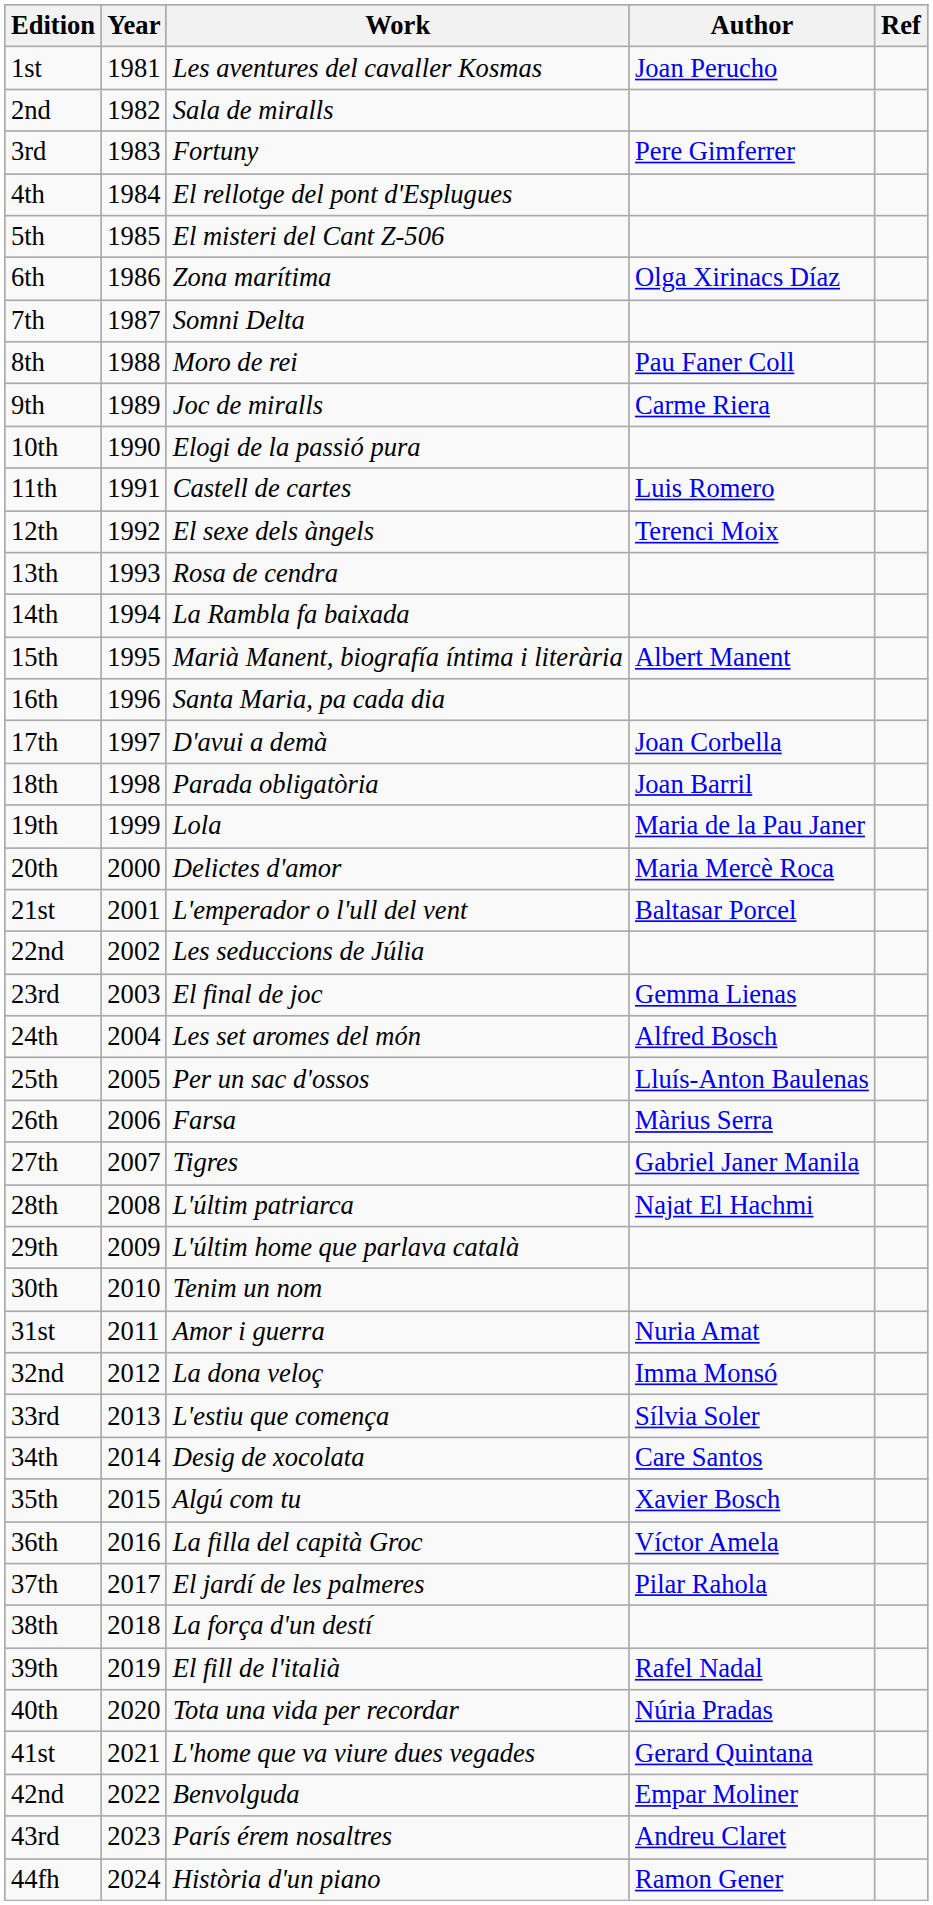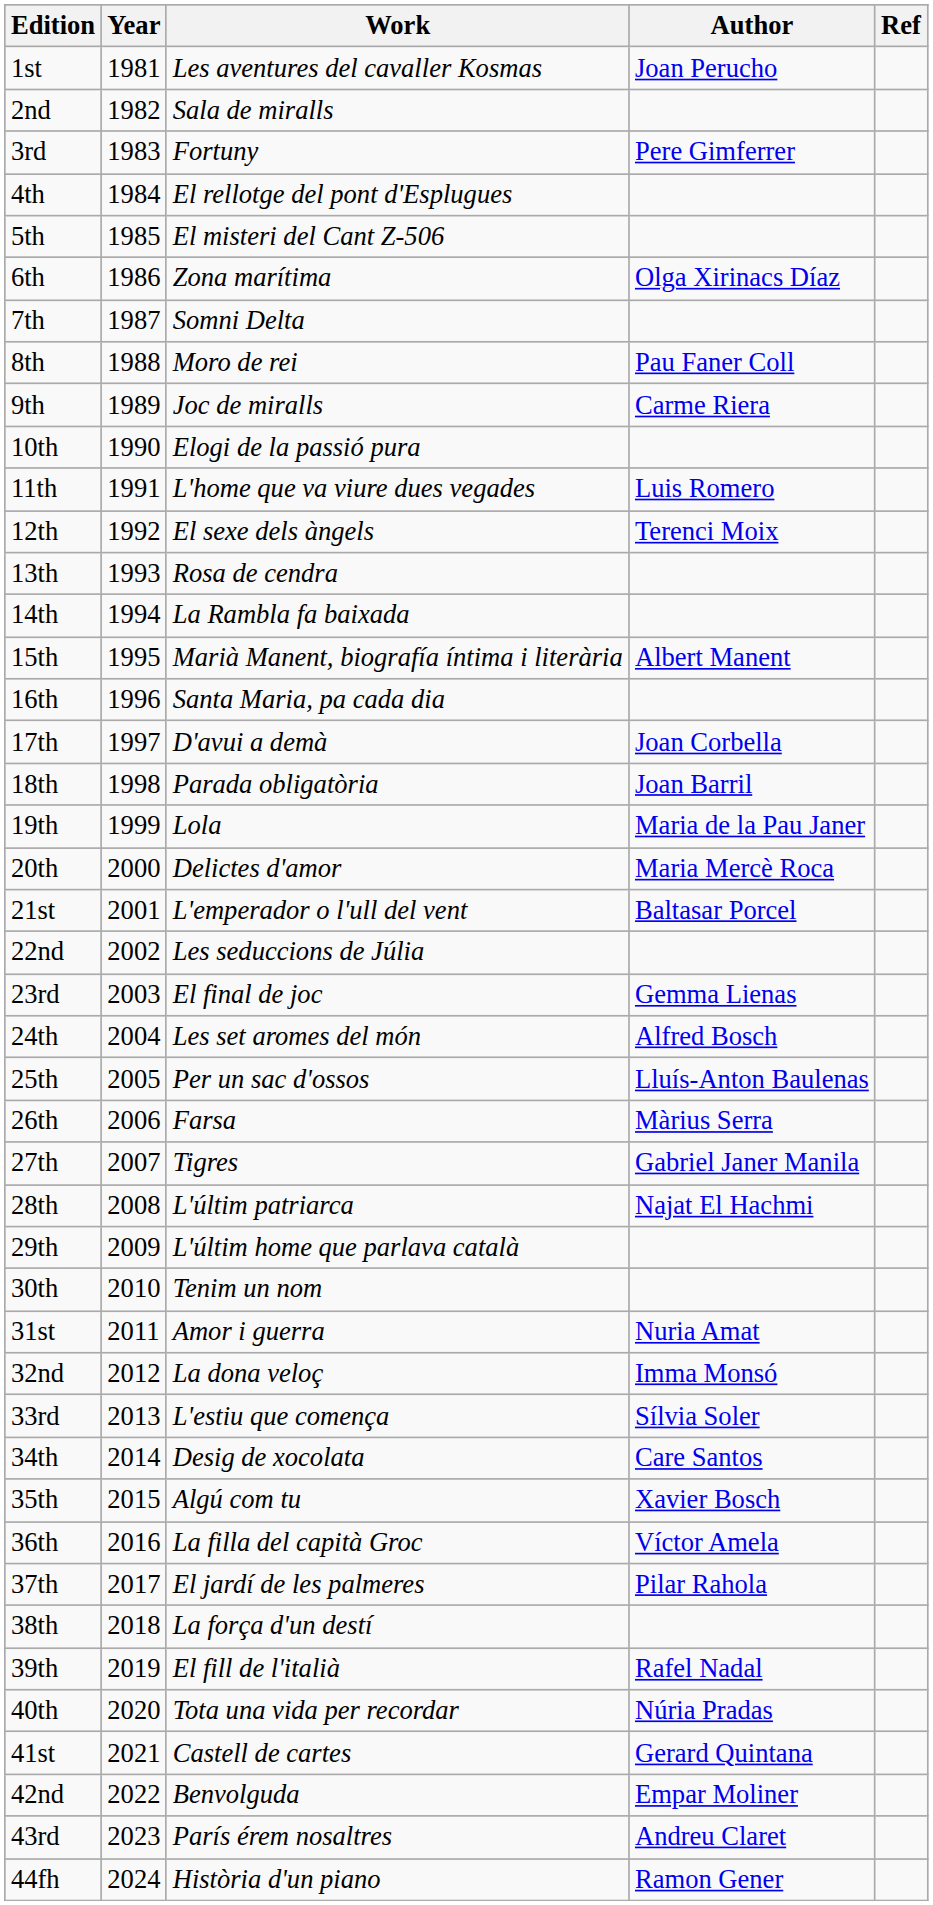 <table class="wikitable">
 <tr>
 <th>Edition</th>
 <th>Year</th>
 <th>Work</th>
 <th>Author</th>
 <th>Ref</th>
 </tr>
 <tr>
 <td>1st</td>
 <td>1981</td>
 <td align="left"><em>Les aventures del cavaller Kosmas</em></td>
 <td align="left"><a href='#'>Joan Perucho</a></td>
 <td align="center"></td>
 </tr>
 <tr>
 <td>2nd</td>
 <td>1982</td>
 <td align="left"><em>Sala de miralls</em></td>
 <td align="left"></td>
 <td align="center"></td>
 </tr>
 <tr>
 <td>3rd</td>
 <td>1983</td>
 <td align="left"><em>Fortuny</em></td>
 <td align="left"><a href='#'>Pere Gimferrer</a></td>
 <td align="center"></td>
 </tr>
 <tr>
 <td>4th</td>
 <td>1984</td>
 <td align="left"><em>El rellotge del pont d'Esplugues</em></td>
 <td align="left"></td>
 <td align="center"></td>
 </tr>
 <tr>
 <td>5th</td>
 <td>1985</td>
 <td align="left"><em>El misteri del Cant Z-506</em></td>
 <td align="left"></td>
 <td align="center"></td>
 </tr>
 <tr>
 <td>6th</td>
 <td>1986</td>
 <td align="left"><em>Zona marítima</em></td>
 <td align="left"><a href='#'>Olga Xirinacs Díaz</a></td>
 <td align="center"></td>
 </tr>
 <tr>
 <td>7th</td>
 <td>1987</td>
 <td align="left"><em>Somni Delta</em></td>
 <td align="left"></td>
 <td align="center"></td>
 </tr>
 <tr>
 <td>8th</td>
 <td>1988</td>
 <td align="left"><em>Moro de rei</em></td>
 <td align="left"><a href='#'>Pau Faner Coll</a></td>
 <td align="center"></td>
 </tr>
 <tr>
 <td>9th</td>
 <td>1989</td>
 <td align="left"><em>Joc de miralls</em></td>
 <td align="left"><a href='#'>Carme Riera</a></td>
 <td align="center"></td>
 </tr>
 <tr>
 <td>10th</td>
 <td>1990</td>
 <td align="left"><em>Elogi de la passió pura</em></td>
 <td align="left"></td>
 <td align="center"></td>
 </tr>
 <tr>
 <td>11th</td>
 <td>1991</td>
-<td align="left"><em>Castell de cartes</em></td>
+<td><em>L'home que va viure dues vegades</em></td>
 <td align="left"><a href='#'>Luis Romero</a></td>
 <td align="center"></td>
 </tr>
 <tr>
 <td>12th</td>
 <td>1992</td>
 <td align="left"><em>El sexe dels àngels</em></td>
 <td align="left"><a href='#'>Terenci Moix</a></td>
 <td align="center"></td>
 </tr>
 <tr>
 <td>13th</td>
 <td>1993</td>
 <td align="left"><em>Rosa de cendra</em></td>
 <td align="left"></td>
 <td align="center"></td>
 </tr>
 <tr>
 <td>14th</td>
 <td>1994</td>
 <td align="left"><em>La Rambla fa baixada</em></td>
 <td align="left"></td>
 <td align="center"></td>
 </tr>
 <tr>
 <td>15th</td>
 <td>1995</td>
 <td align="left"><em>Marià Manent, biografía íntima i literària</em></td>
 <td align="left"><a href='#'>Albert Manent</a></td>
 <td align="center"></td>
 </tr>
 <tr>
 <td>16th</td>
 <td>1996</td>
 <td align="left"><em>Santa Maria, pa cada dia</em></td>
 <td align="left"></td>
 <td align="center"></td>
 </tr>
 <tr>
 <td>17th</td>
 <td>1997</td>
 <td align="left"><em>D'avui a demà</em></td>
 <td align="left"><a href='#'>Joan Corbella</a></td>
 <td align="center"></td>
 </tr>
 <tr>
 <td>18th</td>
 <td>1998</td>
 <td align="left"><em>Parada obligatòria</em></td>
 <td align="left"><a href='#'>Joan Barril</a></td>
 <td align="center"></td>
 </tr>
 <tr>
 <td>19th</td>
 <td>1999</td>
 <td align="left"><em>Lola</em></td>
 <td align="left"><a href='#'>Maria de la Pau Janer</a></td>
 <td align="center"></td>
 </tr>
 <tr>
 <td>20th</td>
 <td>2000</td>
 <td align="left"><em>Delictes d'amor</em></td>
 <td align="left"><a href='#'>Maria Mercè Roca</a></td>
 <td align="center"></td>
 </tr>
 <tr>
 <td>21st</td>
 <td>2001</td>
 <td align="left"><em>L'emperador o l'ull del vent</em></td>
 <td align="left"><a href='#'>Baltasar Porcel</a></td>
 <td align="center"></td>
 </tr>
 <tr>
 <td>22nd</td>
 <td>2002</td>
 <td align="left"><em>Les seduccions de Júlia</em></td>
 <td align="left"></td>
 <td align="center"></td>
 </tr>
 <tr>
 <td>23rd</td>
 <td>2003</td>
 <td align="left"><em>El final de joc</em></td>
 <td align="left"><a href='#'>Gemma Lienas</a></td>
 <td align="center"></td>
 </tr>
 <tr>
 <td>24th</td>
 <td>2004</td>
 <td align="left"><em>Les set aromes del món</em></td>
 <td align="left"><a href='#'>Alfred Bosch</a></td>
 <td align="center"></td>
 </tr>
 <tr>
 <td>25th</td>
 <td>2005</td>
 <td align="left"><em>Per un sac d'ossos</em></td>
 <td align="left"><a href='#'>Lluís-Anton Baulenas</a></td>
 <td align="center"></td>
 </tr>
 <tr>
 <td>26th</td>
 <td>2006</td>
 <td align="left"><em>Farsa</em></td>
 <td align="left"><a href='#'>Màrius Serra</a></td>
 <td align="center"></td>
 </tr>
 <tr>
 <td>27th</td>
 <td>2007</td>
 <td align="left"><em>Tigres</em></td>
 <td align="left"><a href='#'>Gabriel Janer Manila</a></td>
 <td align="center"></td>
 </tr>
 <tr>
 <td>28th</td>
 <td>2008</td>
 <td align="left"><em>L'últim patriarca</em></td>
 <td align="left"><a href='#'>Najat El Hachmi</a></td>
 <td align="center"></td>
 </tr>
 <tr>
 <td>29th</td>
 <td>2009</td>
 <td align="left"><em>L'últim home que parlava català</em></td>
 <td align="left"></td>
 <td align="center"></td>
 </tr>
 <tr>
 <td>30th</td>
 <td>2010</td>
 <td align="left"><em>Tenim un nom</em></td>
 <td align="left"></td>
 <td align="center"></td>
 </tr>
 <tr>
 <td>31st</td>
 <td>2011</td>
 <td align="left"><em>Amor i guerra</em></td>
 <td align="left"><a href='#'>Nuria Amat</a></td>
 <td align="center"></td>
 </tr>
 <tr>
 <td>32nd</td>
 <td>2012</td>
 <td align="left"><em>La dona veloç</em></td>
 <td align="left"><a href='#'>Imma Monsó</a></td>
 <td align="center"></td>
 </tr>
 <tr>
 <td>33rd</td>
 <td>2013</td>
 <td align="left"><em>L'estiu que comença</em></td>
 <td align="left"><a href='#'>Sílvia Soler</a></td>
 <td align="center"></td>
 </tr>
 <tr>
 <td>34th</td>
 <td>2014</td>
 <td align="left"><em>Desig de xocolata</em></td>
 <td align="left"><a href='#'>Care Santos</a></td>
 <td align="center"></td>
 </tr>
 <tr>
 <td>35th</td>
 <td>2015</td>
 <td align="left"><em>Algú com tu</em></td>
 <td align="left"><a href='#'>Xavier Bosch</a></td>
 <td align="center"></td>
 </tr>
 <tr>
 <td>36th</td>
 <td>2016</td>
 <td align="left"><em>La filla del capità Groc</em></td>
 <td align="left"><a href='#'>Víctor Amela</a></td>
 <td align="center"></td>
 </tr>
 <tr>
 <td>37th</td>
 <td>2017</td>
 <td align="left"><em>El jardí de les palmeres</em></td>
 <td align="left"><a href='#'>Pilar Rahola</a></td>
 <td align="center"></td>
 </tr>
 <tr>
 <td>38th</td>
 <td>2018</td>
 <td align="left"><em>La força d'un destí</em></td>
 <td align="left"></td>
 <td align="center"></td>
 </tr>
 <tr>
 <td>39th</td>
 <td>2019</td>
 <td><em>El fill de l'italià</em></td>
 <td><a href='#'>Rafel Nadal</a></td>
 <td></td>
 </tr>
 <tr>
 <td>40th</td>
 <td>2020</td>
 <td><em>Tota una vida per recordar</em></td>
 <td><a href='#'>Núria Pradas</a></td>
 <td></td>
 </tr>
 <tr>
 <td>41st</td>
 <td>2021</td>
-<td><em>L'home que va viure dues vegades</em></td>
+<td align="left"><em>Castell de cartes</em></td>
 <td><a href='#'>Gerard Quintana</a></td>
 <td></td>
 </tr>
 <tr>
 <td>42nd</td>
 <td>2022</td>
 <td><em>Benvolguda</em></td>
 <td><a href='#'>Empar Moliner</a></td>
 <td></td>
 </tr>
 <tr>
 <td>43rd</td>
 <td>2023</td>
 <td><em>París érem nosaltres</em></td>
 <td><a href='#'>Andreu Claret</a></td>
 <td></td>
 </tr>
 <tr>
 <td>44fh</td>
 <td>2024</td>
 <td><em>Història d'un piano</em></td>
 <td><a href='#'>Ramon Gener</a></td>
 <td></td>
 </tr>
 </table>
